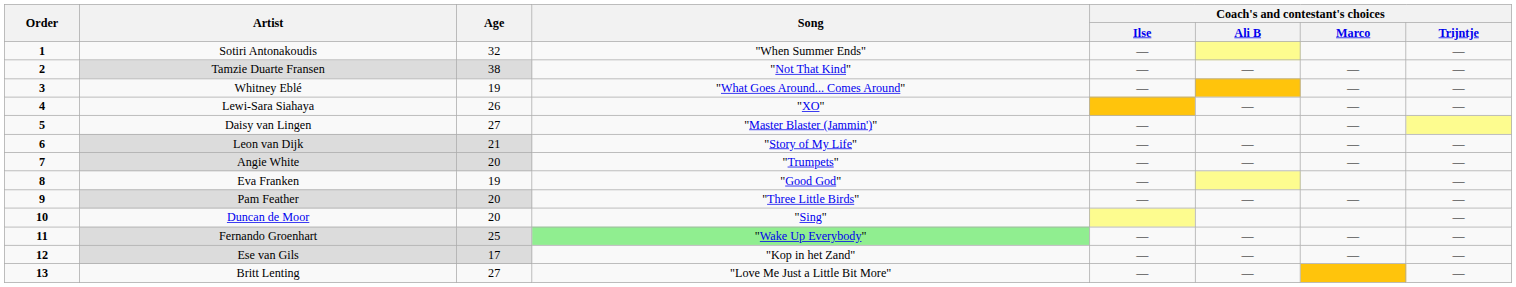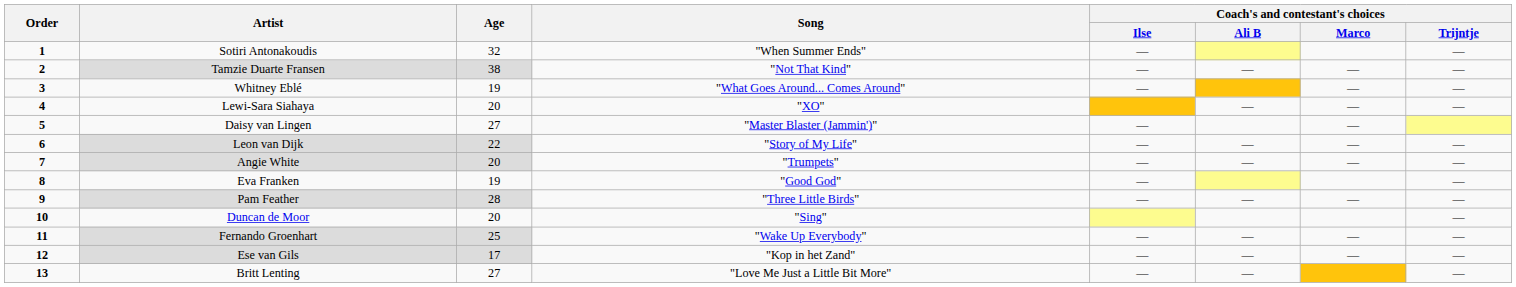 <table class="wikitable" style="text-align:center; line-height:17px; width:100%;">
 <tr>
 <th scope="col" rowspan="2" style="width:05%;">Order</th>
 <th scope="col" rowspan="2" style="width:25%;">Artist</th>
 <th scope="col" rowspan="2" style="width:05%;">Age</th>
 <th scope="col" rowspan="2" style="width:37%;">Song</th>
 <th scope="col" colspan="4" style="width:28%;">Coach's and contestant's choices</th>
 </tr>
 <tr>
 <th style="width:07%;"><a href='#'>Ilse</a></th>
 <th style="width:07%;"><a href='#'>Ali B</a></th>
 <th style="width:07%;"><a href='#'>Marco</a></th>
 <th style="width:07%;"><a href='#'>Trijntje</a></th>
 </tr>
 <tr>
 <td><strong>1</strong></td>
 <td>Sotiri Antonakoudis</td>
 <td>32</td>
 <td>"When Summer Ends"</td>
 <td>—</td>
 <td style="background:#fdfc8f;"><strong></strong></td>
 <td><strong></strong></td>
 <td>—</td>
 </tr>
 <tr>
 <td><strong>2</strong></td>
 <td style="background:#DCDCDC;">Tamzie Duarte Fransen</td>
 <td style="background:#DCDCDC;">38</td>
 <td>"<a href='#'>Not That Kind</a>"</td>
 <td>—</td>
 <td>—</td>
 <td>—</td>
 <td>—</td>
 </tr>
 <tr>
 <td><strong>3</strong></td>
 <td>Whitney Eblé</td>
 <td>19</td>
 <td>"<a href='#'>What Goes Around... Comes Around</a>"</td>
 <td>—</td>
 <td style="background: #ffc40c;"><strong></strong></td>
 <td>—</td>
 <td>—</td>
 </tr>
 <tr>
 <td><strong>4</strong></td>
 <td>Lewi-Sara Siahaya</td>
-<td>26</td>
+<td>20</td>
 <td>"<a href='#'>XO</a>"</td>
 <td style="background: #ffc40c;"><strong></strong></td>
 <td>—</td>
 <td>—</td>
 <td>—</td>
 </tr>
 <tr>
 <td><strong>5</strong></td>
 <td>Daisy van Lingen</td>
 <td>27</td>
 <td>"<a href='#'>Master Blaster (Jammin')</a>"</td>
 <td>—</td>
 <td><strong></strong></td>
 <td>—</td>
 <td style="background:#fdfc8f;"><strong></strong></td>
 </tr>
 <tr>
 <td><strong>6</strong></td>
 <td style="background:#DCDCDC;">Leon van Dijk</td>
-<td style="background:#DCDCDC;">21</td>
+<td style="background:#DCDCDC;">22</td>
 <td>"<a href='#'>Story of My Life</a>"</td>
 <td>—</td>
 <td>—</td>
 <td>—</td>
 <td>—</td>
 </tr>
 <tr>
 <td><strong>7</strong></td>
 <td style="background:#DCDCDC;">Angie White</td>
 <td style="background:#DCDCDC;">20</td>
 <td>"<a href='#'>Trumpets</a>"</td>
 <td>—</td>
 <td>—</td>
 <td>—</td>
 <td>—</td>
 </tr>
 <tr>
 <td><strong>8</strong></td>
 <td>Eva Franken</td>
 <td>19</td>
 <td>"<a href='#'>Good God</a>"</td>
 <td>—</td>
 <td style="background:#fdfc8f;"><strong></strong></td>
 <td><strong></strong></td>
 <td>—</td>
 </tr>
 <tr>
 <td><strong>9</strong></td>
 <td style="background:#DCDCDC;">Pam Feather</td>
-<td style="background:#DCDCDC;">20</td>
+<td style="background:#DCDCDC;">28</td>
 <td>"<a href='#'>Three Little Birds</a>"</td>
 <td>—</td>
 <td>—</td>
 <td>—</td>
 <td>—</td>
 </tr>
 <tr>
 <td><strong>10</strong></td>
 <td><a href='#'>Duncan de Moor</a></td>
 <td>20</td>
 <td>"<a href='#'>Sing</a>"</td>
 <td style="background:#fdfc8f;"><strong></strong></td>
 <td><strong></strong></td>
 <td><strong></strong></td>
 <td>—</td>
 </tr>
 <tr>
 <td><strong>11</strong></td>
 <td style="background:#DCDCDC;">Fernando Groenhart</td>
 <td style="background:#DCDCDC;">25</td>
-<td style="background: lightgreen;">"<a href='#'>Wake Up Everybody</a>"</td>
+<td>"<a href='#'>Wake Up Everybody</a>"</td>
 <td>—</td>
 <td>—</td>
 <td>—</td>
 <td>—</td>
 </tr>
 <tr>
 <td><strong>12</strong></td>
 <td style="background:#DCDCDC;">Ese van Gils</td>
 <td style="background:#DCDCDC;">17</td>
 <td>"Kop in het Zand"</td>
 <td>—</td>
 <td>—</td>
 <td>—</td>
 <td>—</td>
 </tr>
 <tr>
 <td><strong>13</strong></td>
 <td>Britt Lenting</td>
 <td>27</td>
 <td>"Love Me Just a Little Bit More"</td>
 <td>—</td>
 <td>—</td>
 <td style="background: #ffc40c;"><strong></strong></td>
 <td>—</td>
 </tr>
 </table>
